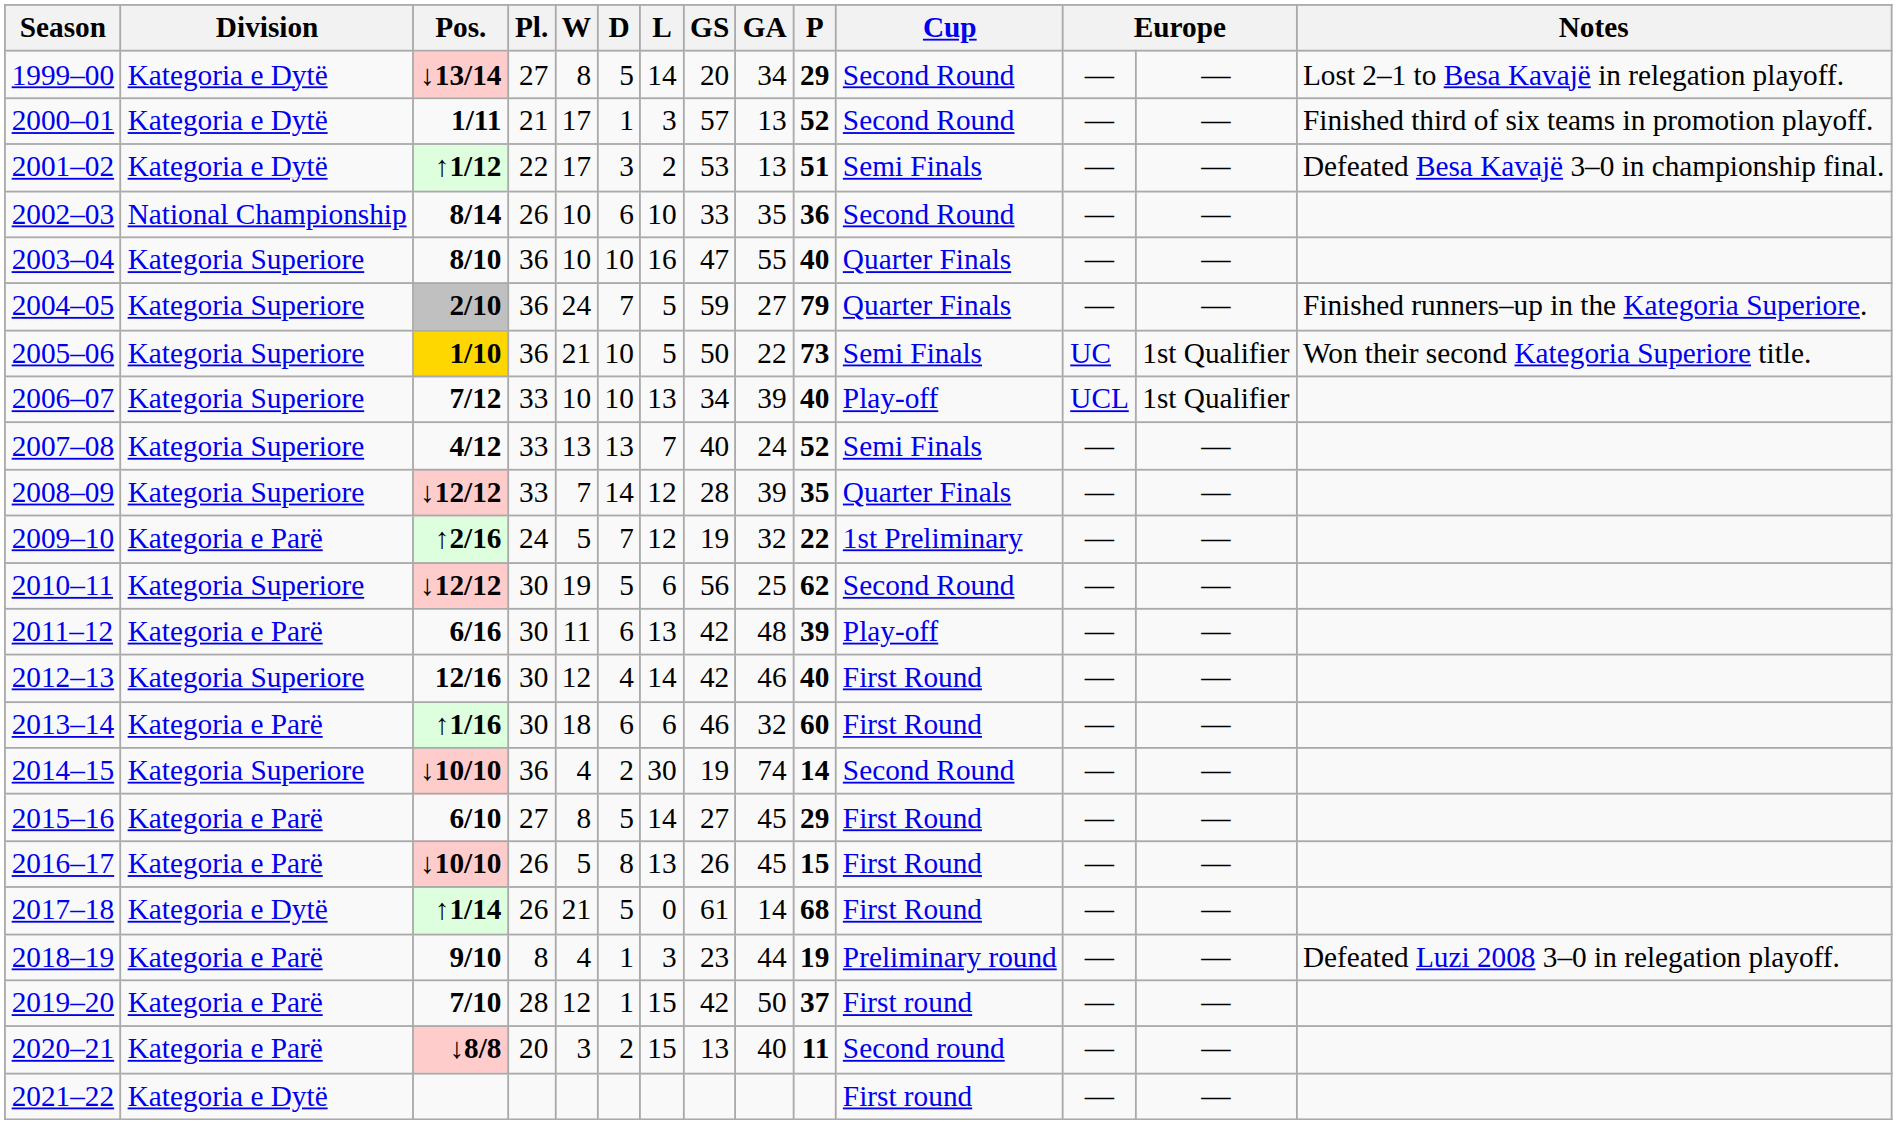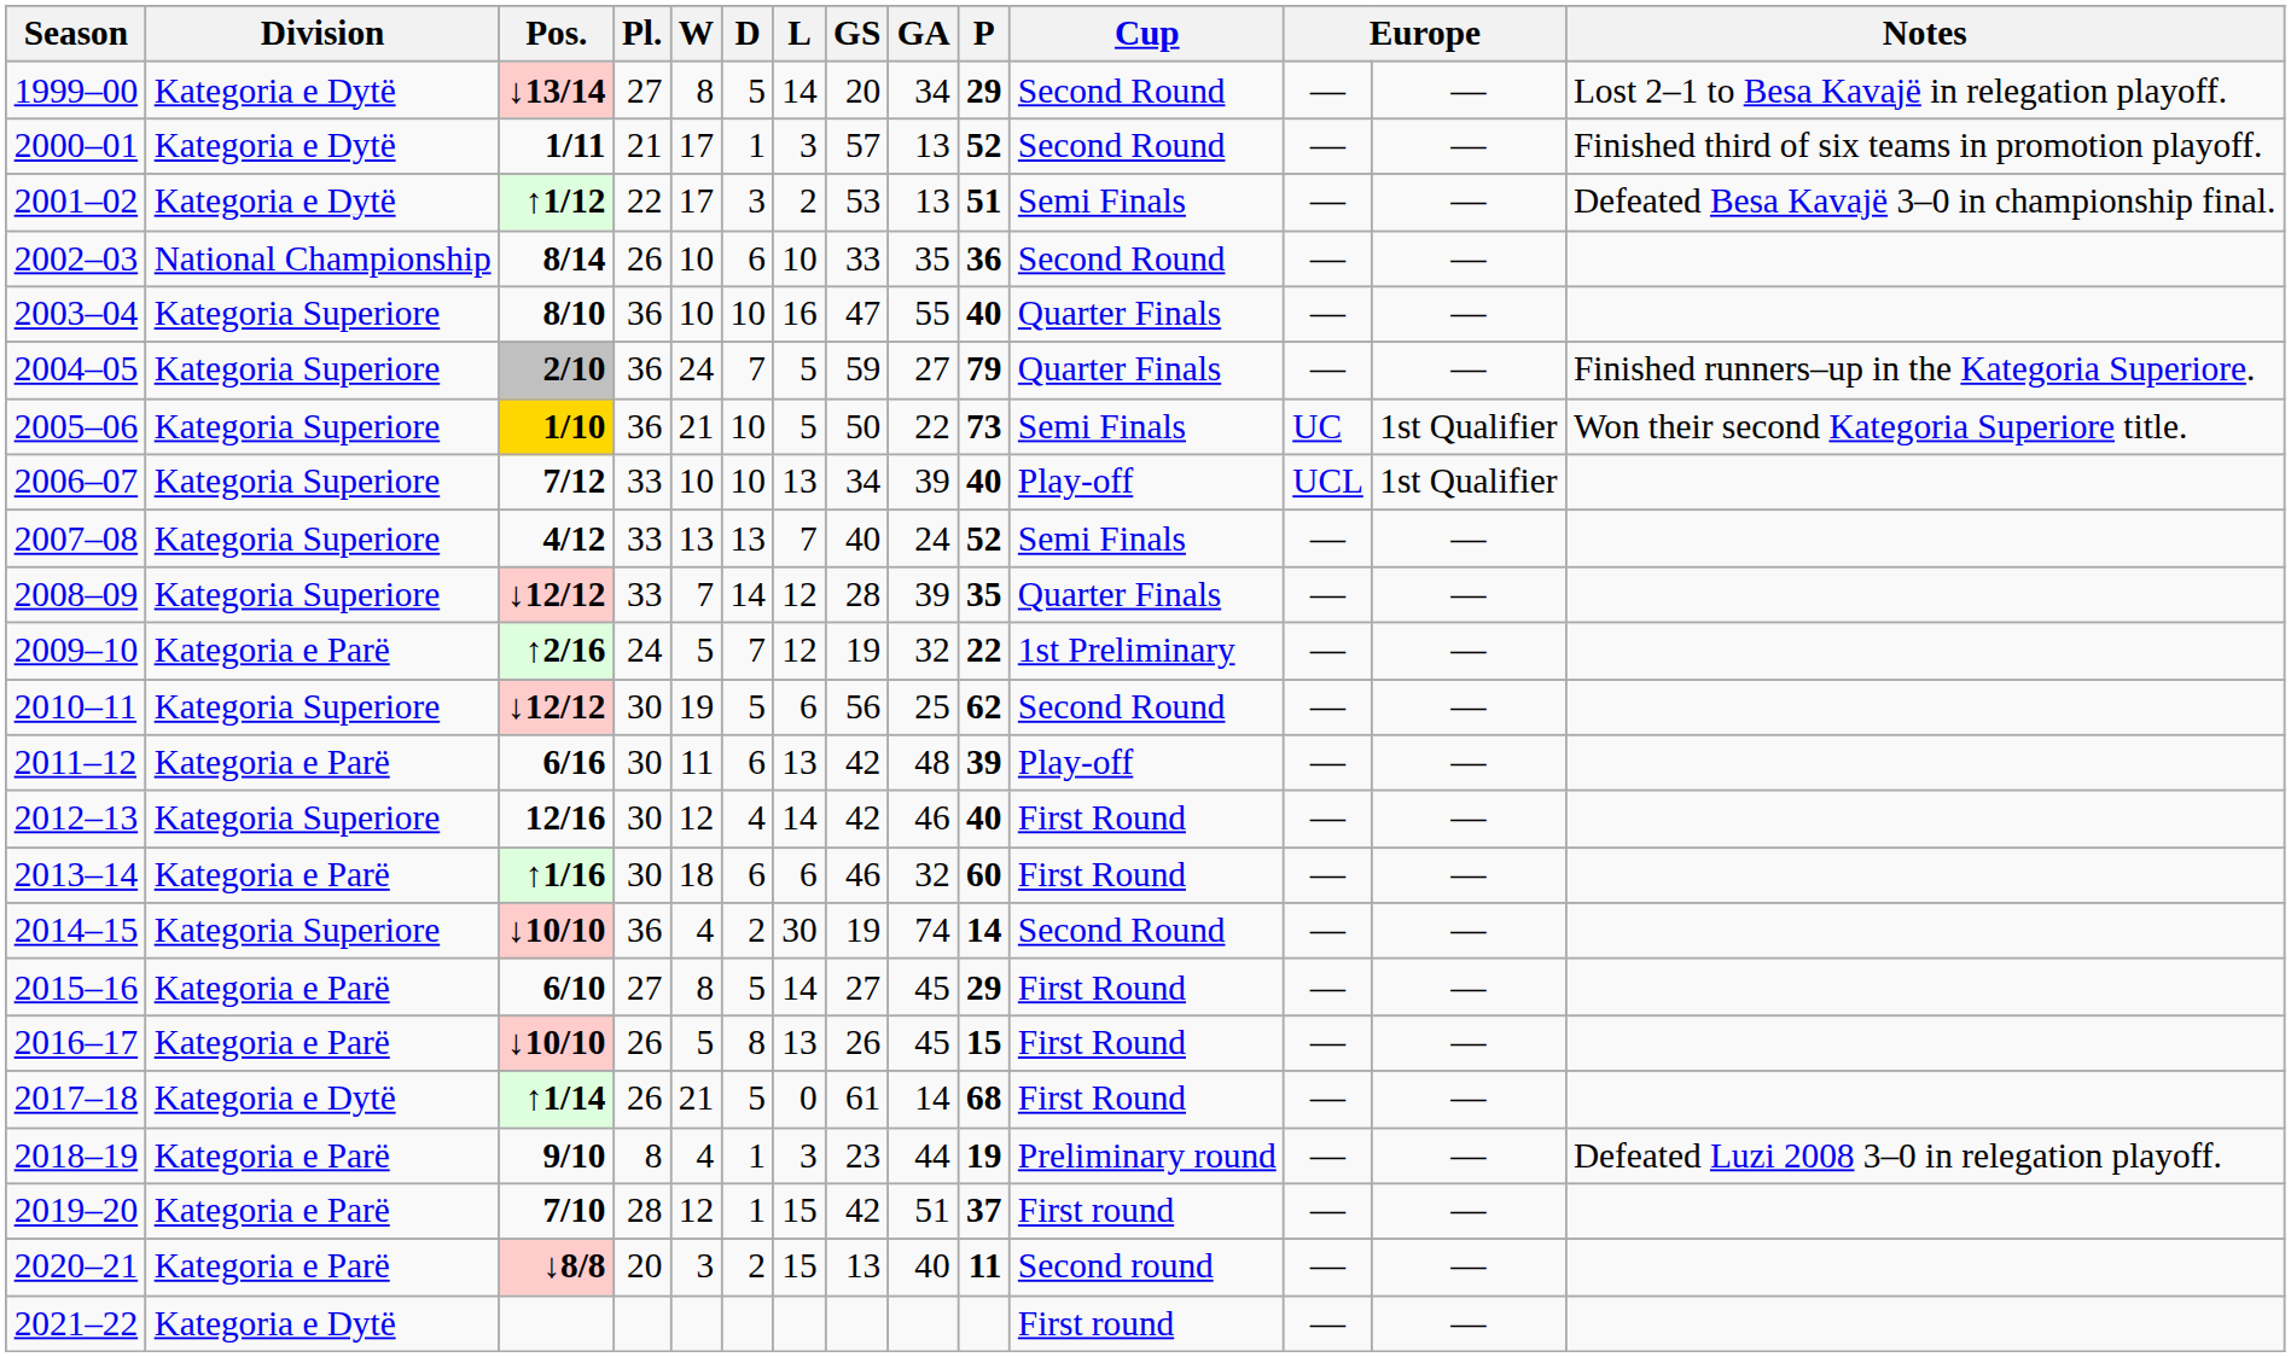 <table class="wikitable">
 <tr style="background:#efefef;">
 <th>Season</th>
 <th>Division</th>
 <th>Pos.</th>
 <th>Pl.</th>
 <th>W</th>
 <th>D</th>
 <th>L</th>
 <th>GS</th>
 <th>GA</th>
 <th>P</th>
 <th><a href='#'>Cup</a></th>
 <th colspan=2>Europe</th>
 <th>Notes</th>
 </tr>
 <tr>
 <td><a href='#'>1999–00</a></td>
 <td><a href='#'>Kategoria e Dytë</a></td>
 <td style="text-align:right; background:#FFCCCC;"><strong>↓13/14</strong></td>
 <td align=right>27</td>
 <td align=right>8</td>
 <td align=right>5</td>
 <td align=right>14</td>
 <td align=right>20</td>
 <td align=right>34</td>
 <td align=right><strong>29</strong></td>
 <td><a href='#'>Second Round</a></td>
 <td align=center>—</td>
 <td align=center>—</td>
 <td>Lost 2–1 to <a href='#'>Besa Kavajë</a> in relegation playoff.</td>
 </tr>
 <tr>
 <td><a href='#'>2000–01</a></td>
 <td><a href='#'>Kategoria e Dytë</a></td>
 <td align=right><strong>1/11</strong></td>
 <td align=right>21</td>
 <td align=right>17</td>
 <td align=right>1</td>
 <td align=right>3</td>
 <td align=right>57</td>
 <td align=right>13</td>
 <td align=right><strong>52</strong></td>
 <td><a href='#'>Second Round</a></td>
 <td align=center>—</td>
 <td align=center>—</td>
 <td>Finished third of six teams in promotion playoff.</td>
 </tr>
 <tr>
 <td><a href='#'>2001–02</a></td>
 <td><a href='#'>Kategoria e Dytë</a></td>
 <td style="text-align:right; background:#dfd;"><strong>↑1/12</strong></td>
 <td align=right>22</td>
 <td align=right>17</td>
 <td align=right>3</td>
 <td align=right>2</td>
 <td align=right>53</td>
 <td align=right>13</td>
 <td align=right><strong>51</strong></td>
 <td><a href='#'>Semi Finals</a></td>
 <td align=center>—</td>
 <td align=center>—</td>
 <td>Defeated <a href='#'>Besa Kavajë</a> 3–0 in championship final.</td>
 </tr>
 <tr>
 <td><a href='#'>2002–03</a></td>
 <td><a href='#'>National Championship</a></td>
 <td align=right><strong>8/14</strong></td>
 <td align=right>26</td>
 <td align=right>10</td>
 <td align=right>6</td>
 <td align=right>10</td>
 <td align=right>33</td>
 <td align=right>35</td>
 <td align=right><strong>36</strong></td>
 <td><a href='#'>Second Round</a></td>
 <td align=center>—</td>
 <td align=center>—</td>
 <td></td>
 </tr>
 <tr>
 <td><a href='#'>2003–04</a></td>
 <td><a href='#'>Kategoria Superiore</a></td>
 <td align=right><strong>8/10</strong></td>
 <td align=right>36</td>
 <td align=right>10</td>
 <td align=right>10</td>
 <td align=right>16</td>
 <td align=right>47</td>
 <td align=right>55</td>
 <td align=right><strong>40</strong></td>
 <td><a href='#'>Quarter Finals</a></td>
 <td align=center>—</td>
 <td align=center>—</td>
 <td></td>
 </tr>
 <tr>
 <td><a href='#'>2004–05</a></td>
 <td><a href='#'>Kategoria Superiore</a></td>
 <td style="text-align:right; background:silver;"><strong>2/10</strong></td>
 <td align=right>36</td>
 <td align=right>24</td>
 <td align=right>7</td>
 <td align=right>5</td>
 <td align=right>59</td>
 <td align=right>27</td>
 <td align=right><strong>79</strong></td>
 <td><a href='#'>Quarter Finals</a></td>
 <td align=center>—</td>
 <td align=center>—</td>
 <td>Finished runners–up in the <a href='#'>Kategoria Superiore</a>.</td>
 </tr>
 <tr>
 <td><a href='#'>2005–06</a></td>
 <td><a href='#'>Kategoria Superiore</a></td>
 <td style="text-align:right; background:gold;"><strong>1/10</strong></td>
 <td align=right>36</td>
 <td align=right>21</td>
 <td align=right>10</td>
 <td align=right>5</td>
 <td align=right>50</td>
 <td align=right>22</td>
 <td align=right><strong>73</strong></td>
 <td><a href='#'>Semi Finals</a></td>
 <td><a href='#'>UC</a></td>
 <td>1st Qualifier</td>
 <td>Won their second <a href='#'>Kategoria Superiore</a> title.</td>
 </tr>
 <tr>
 <td><a href='#'>2006–07</a></td>
 <td><a href='#'>Kategoria Superiore</a></td>
 <td align=right><strong>7/12</strong></td>
 <td align=right>33</td>
 <td align=right>10</td>
 <td align=right>10</td>
 <td align=right>13</td>
 <td align=right>34</td>
 <td align=right>39</td>
 <td align=right><strong>40</strong></td>
 <td><a href='#'>Play-off</a></td>
 <td><a href='#'>UCL</a></td>
 <td>1st Qualifier</td>
 <td></td>
 </tr>
 <tr>
 <td><a href='#'>2007–08</a></td>
 <td><a href='#'>Kategoria Superiore</a></td>
 <td align=right><strong>4/12</strong></td>
 <td align=right>33</td>
 <td align=right>13</td>
 <td align=right>13</td>
 <td align=right>7</td>
 <td align=right>40</td>
 <td align=right>24</td>
 <td align=right><strong>52</strong></td>
 <td><a href='#'>Semi Finals</a></td>
 <td align=center>—</td>
 <td align=center>—</td>
 <td></td>
 </tr>
 <tr>
 <td><a href='#'>2008–09</a></td>
 <td><a href='#'>Kategoria Superiore</a></td>
 <td style="text-align:right; background:#FFCCCC"><strong>↓12/12</strong></td>
 <td align=right>33</td>
 <td align=right>7</td>
 <td align=right>14</td>
 <td align=right>12</td>
 <td align=right>28</td>
 <td align=right>39</td>
 <td align=right><strong>35</strong></td>
 <td><a href='#'>Quarter Finals</a></td>
 <td align=center>—</td>
 <td align=center>—</td>
 <td></td>
 </tr>
 <tr>
 <td><a href='#'>2009–10</a></td>
 <td><a href='#'>Kategoria e Parë</a></td>
 <td style="text-align:right; background:#dfd;"><strong>↑2/16</strong></td>
 <td align=right>24</td>
 <td align=right>5</td>
 <td align=right>7</td>
 <td align=right>12</td>
 <td align=right>19</td>
 <td align=right>32</td>
 <td align=right><strong>22</strong></td>
 <td><a href='#'>1st Preliminary</a></td>
 <td align=center>—</td>
 <td align=center>—</td>
 <td></td>
 </tr>
 <tr>
 <td><a href='#'>2010–11</a></td>
 <td><a href='#'>Kategoria Superiore</a></td>
 <td style="text-align:right; background:#FFCCCC;"><strong>↓12/12</strong></td>
 <td align=right>30</td>
 <td align=right>19</td>
 <td align=right>5</td>
 <td align=right>6</td>
 <td align=right>56</td>
 <td align=right>25</td>
 <td align=right><strong>62</strong></td>
 <td><a href='#'>Second Round</a></td>
 <td align=center>—</td>
 <td align=center>—</td>
 <td></td>
 </tr>
 <tr>
 <td><a href='#'>2011–12</a></td>
 <td><a href='#'>Kategoria e Parë</a></td>
 <td align=right><strong>6/16</strong></td>
 <td align=right>30</td>
 <td align=right>11</td>
 <td align=right>6</td>
 <td align=right>13</td>
 <td align=right>42</td>
 <td align=right>48</td>
 <td align=right><strong>39</strong></td>
 <td><a href='#'>Play-off</a></td>
 <td align=center>—</td>
 <td align=center>—</td>
 <td></td>
 </tr>
 <tr>
 <td><a href='#'>2012–13</a></td>
 <td><a href='#'>Kategoria Superiore</a></td>
 <td align=right><strong>12/16</strong></td>
 <td align=right>30</td>
 <td align=right>12</td>
 <td align=right>4</td>
 <td align=right>14</td>
 <td align=right>42</td>
 <td align=right>46</td>
 <td align=right><strong>40</strong></td>
 <td><a href='#'>First Round</a></td>
 <td align=center>—</td>
 <td align=center>—</td>
 <td></td>
 </tr>
 <tr>
 <td><a href='#'>2013–14</a></td>
 <td><a href='#'>Kategoria e Parë</a></td>
 <td style="text-align:right; background:#dfd;"><strong>↑1/16</strong></td>
 <td align=right>30</td>
 <td align=right>18</td>
 <td align=right>6</td>
 <td align=right>6</td>
 <td align=right>46</td>
 <td align=right>32</td>
 <td align=right><strong>60</strong></td>
 <td><a href='#'>First Round</a></td>
 <td align=center>—</td>
 <td align=center>—</td>
 <td></td>
 </tr>
 <tr>
 <td><a href='#'>2014–15</a></td>
 <td><a href='#'>Kategoria Superiore</a></td>
 <td style="text-align:right; background:#FFCCCC"><strong>↓10/10</strong></td>
 <td align=right>36</td>
 <td align=right>4</td>
 <td align=right>2</td>
 <td align=right>30</td>
 <td align=right>19</td>
 <td align=right>74</td>
 <td align=right><strong>14</strong></td>
 <td><a href='#'>Second Round</a></td>
 <td align=center>—</td>
 <td align=center>—</td>
 <td></td>
 </tr>
 <tr>
 <td><a href='#'>2015–16</a></td>
 <td><a href='#'>Kategoria e Parë</a></td>
 <td align=right><strong>6/10</strong></td>
 <td align=right>27</td>
 <td align=right>8</td>
 <td align=right>5</td>
 <td align=right>14</td>
 <td align=right>27</td>
 <td align=right>45</td>
 <td align=right><strong>29</strong></td>
 <td><a href='#'>First Round</a></td>
 <td align=center>—</td>
 <td align=center>—</td>
 <td></td>
 </tr>
 <tr>
 <td><a href='#'>2016–17</a></td>
 <td><a href='#'>Kategoria e Parë</a></td>
 <td style="text-align:right; background:#FFCCCC;"><strong>↓10/10</strong></td>
 <td align=right>26</td>
 <td align=right>5</td>
 <td align=right>8</td>
 <td align=right>13</td>
 <td align=right>26</td>
 <td align=right>45</td>
 <td align=right><strong>15</strong></td>
 <td><a href='#'>First Round</a></td>
 <td align=center>—</td>
 <td align=center>—</td>
 <td></td>
 </tr>
 <tr>
 <td><a href='#'>2017–18</a></td>
 <td><a href='#'>Kategoria e Dytë</a></td>
 <td style="text-align:right; background:#dfd;"><strong>↑1/14</strong></td>
 <td align=right>26</td>
 <td align=right>21</td>
 <td align=right>5</td>
 <td align=right>0</td>
 <td align=right>61</td>
 <td align=right>14</td>
 <td align=right><strong>68</strong></td>
 <td><a href='#'>First Round</a></td>
 <td align=center>—</td>
 <td align=center>—</td>
 <td></td>
 </tr>
 <tr>
 <td><a href='#'>2018–19</a></td>
 <td><a href='#'>Kategoria e Parë</a></td>
 <td align=right><strong>9/10</strong></td>
 <td align=right>8</td>
 <td align=right>4</td>
 <td align=right>1</td>
 <td align=right>3</td>
 <td align=right>23</td>
 <td align=right>44</td>
 <td align=right><strong>19</strong></td>
 <td><a href='#'>Preliminary round</a></td>
 <td align=center>—</td>
 <td align=center>—</td>
 <td>Defeated <a href='#'>Luzi 2008</a> 3–0 in relegation playoff.</td>
 </tr>
 <tr>
 <td><a href='#'>2019–20</a></td>
 <td><a href='#'>Kategoria e Parë</a></td>
 <td align=right><strong>7/10</strong></td>
 <td align=right>28</td>
 <td align=right>12</td>
 <td align=right>1</td>
 <td align=right>15</td>
 <td align=right>42</td>
-<td align=right>50</td>
+<td align=right>51</td>
 <td align=right><strong>37</strong></td>
 <td><a href='#'>First round</a></td>
 <td align=center>—</td>
 <td align=center>—</td>
 <td></td>
 </tr>
 <tr>
 <td><a href='#'>2020–21</a></td>
 <td><a href='#'>Kategoria e Parë</a></td>
 <td style="text-align:right; background:#FFCCCC;"><strong>↓8/8</strong></td>
 <td align=right>20</td>
 <td align=right>3</td>
 <td align=right>2</td>
 <td align=right>15</td>
 <td align=right>13</td>
 <td align=right>40</td>
 <td align=right><strong>11</strong></td>
 <td><a href='#'>Second round</a></td>
 <td align=center>—</td>
 <td align=center>—</td>
 <td></td>
 </tr>
 <tr>
 <td><a href='#'>2021–22</a></td>
 <td><a href='#'>Kategoria e Dytë</a></td>
 <td></td>
 <td></td>
 <td></td>
 <td></td>
 <td></td>
 <td></td>
 <td></td>
 <td></td>
 <td><a href='#'>First round</a></td>
 <td align=center>—</td>
 <td align=center>—</td>
 <td></td>
 </tr>
 </table>
